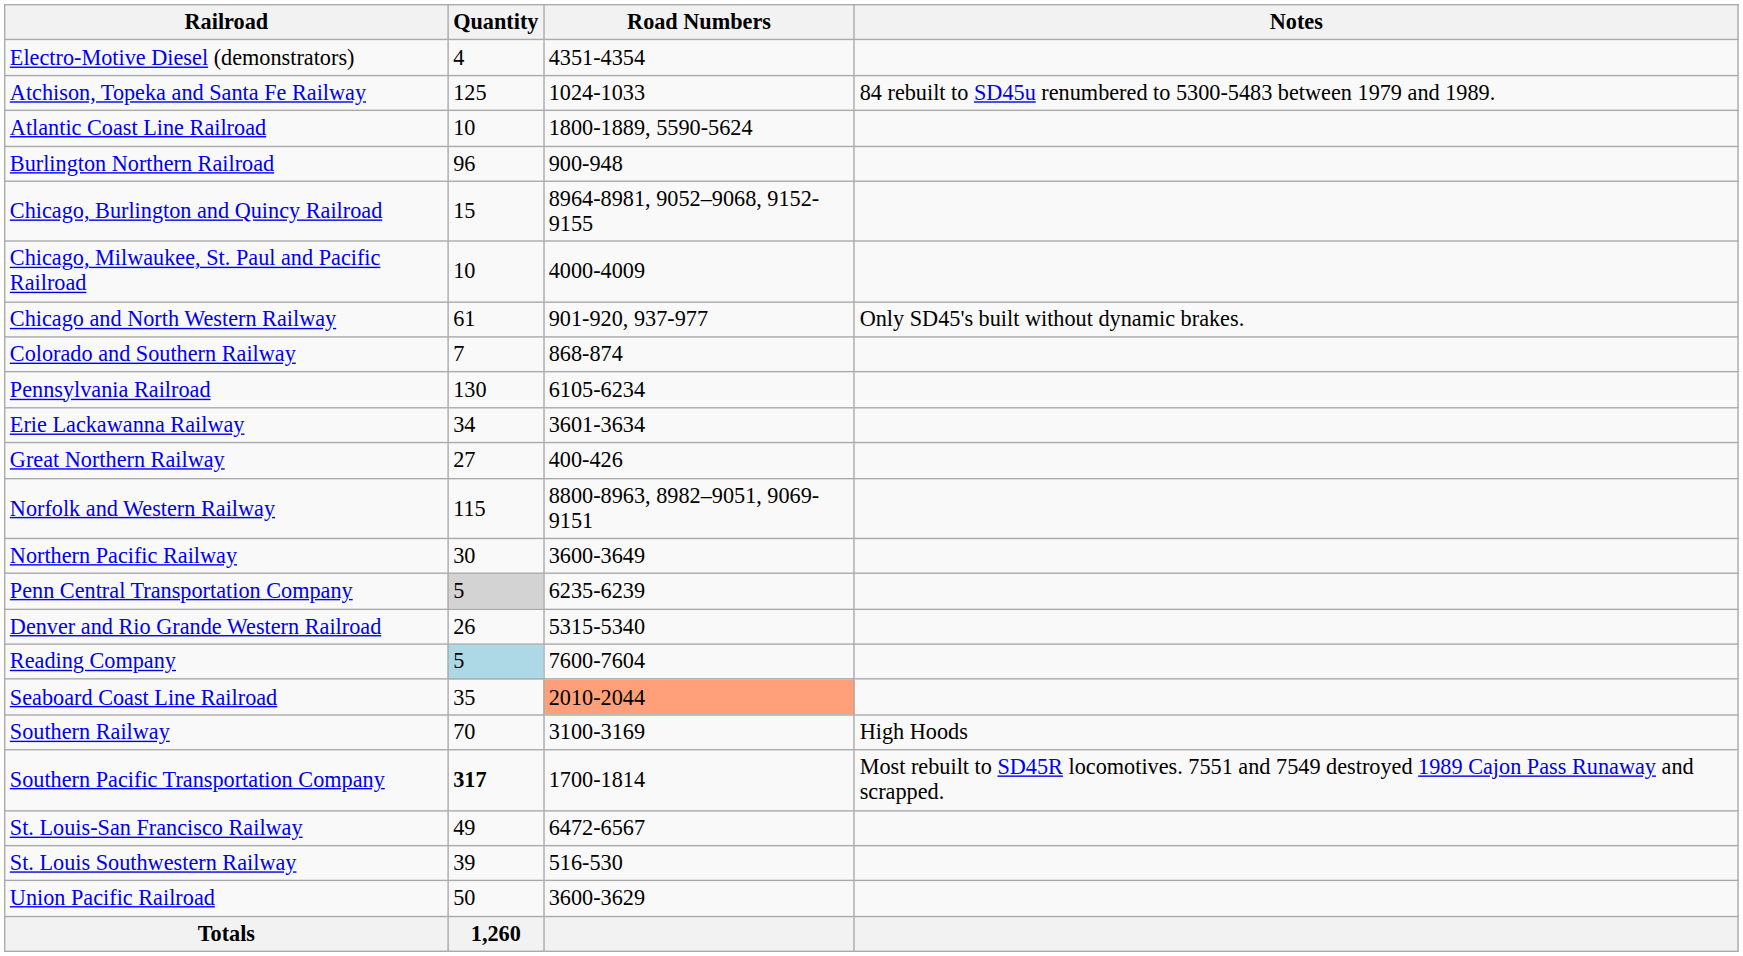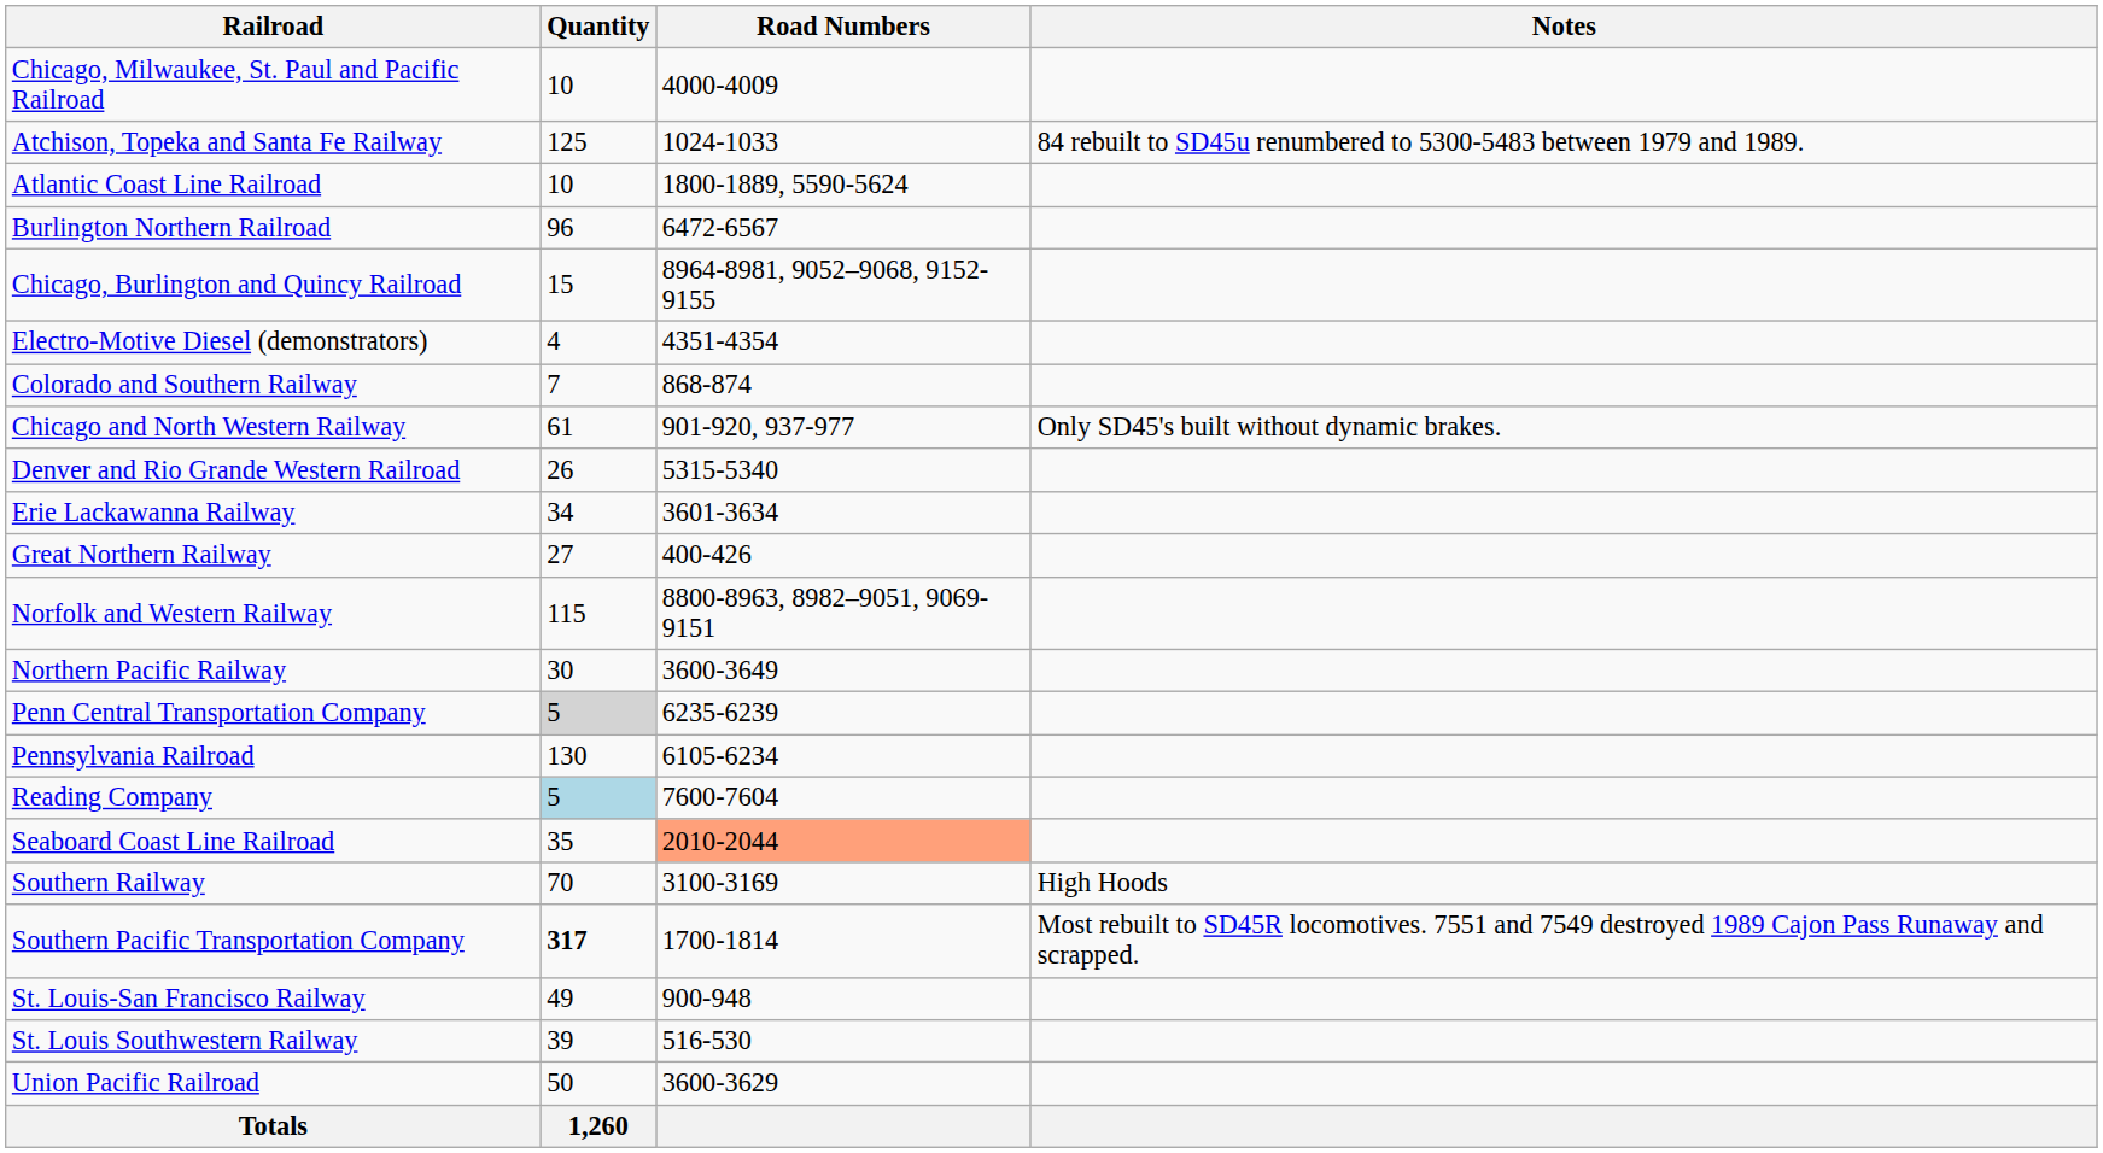 <table class="wikitable">
 <tr>
 <th>Railroad</th>
 <th>Quantity</th>
 <th>Road Numbers</th>
 <th>Notes</th>
 </tr>
 <tr>
-<td><a href='#'>Electro-Motive Diesel</a> (demonstrators)</td>
-<td>4</td>
-<td>4351-4354</td>
+<td><a href='#'>Chicago, Milwaukee, St. Paul and Pacific Railroad</a></td>
+<td>10</td>
+<td>4000-4009</td>
 <td></td>
 </tr>
 <tr>
 <td><a href='#'>Atchison, Topeka and Santa Fe Railway</a></td>
 <td>125</td>
 <td>1024-1033</td>
 <td>84 rebuilt to <a href='#'>SD45u</a> renumbered to 5300-5483 between 1979 and 1989.</td>
 </tr>
 <tr>
 <td><a href='#'>Atlantic Coast Line Railroad</a></td>
 <td>10</td>
 <td>1800-1889, 5590-5624</td>
 <td></td>
 </tr>
 <tr>
 <td><a href='#'>Burlington Northern Railroad</a></td>
 <td>96</td>
-<td>900-948</td>
+<td>6472-6567</td>
 <td></td>
 </tr>
 <tr>
 <td><a href='#'>Chicago, Burlington and Quincy Railroad</a></td>
 <td>15</td>
 <td>8964-8981, 9052–9068, 9152-9155</td>
 <td></td>
 </tr>
 <tr>
-<td><a href='#'>Chicago, Milwaukee, St. Paul and Pacific Railroad</a></td>
-<td>10</td>
-<td>4000-4009</td>
+<td><a href='#'>Electro-Motive Diesel</a> (demonstrators)</td>
+<td>4</td>
+<td>4351-4354</td>
+<td></td>
+</tr>
+<tr>
+<td><a href='#'>Colorado and Southern Railway</a></td>
+<td>7</td>
+<td>868-874</td>
 <td></td>
 </tr>
 <tr>
 <td><a href='#'>Chicago and North Western Railway</a></td>
 <td>61</td>
 <td>901-920, 937-977</td>
 <td>Only SD45's built without dynamic brakes.</td>
 </tr>
 <tr>
-<td><a href='#'>Colorado and Southern Railway</a></td>
-<td>7</td>
-<td>868-874</td>
-<td></td>
-</tr>
-<tr>
-<td><a href='#'>Pennsylvania Railroad</a></td>
-<td>130</td>
-<td>6105-6234</td>
+<td><a href='#'>Denver and Rio Grande Western Railroad</a></td>
+<td>26</td>
+<td>5315-5340</td>
 <td></td>
 </tr>
 <tr>
 <td><a href='#'>Erie Lackawanna Railway</a></td>
 <td>34</td>
 <td>3601-3634</td>
 <td></td>
 </tr>
 <tr>
 <td><a href='#'>Great Northern Railway</a></td>
 <td>27</td>
 <td>400-426</td>
 <td></td>
 </tr>
 <tr>
 <td><a href='#'>Norfolk and Western Railway</a></td>
 <td>115</td>
 <td>8800-8963, 8982–9051, 9069-9151</td>
 <td></td>
 </tr>
 <tr>
 <td><a href='#'>Northern Pacific Railway</a></td>
 <td>30</td>
 <td>3600-3649</td>
 <td></td>
 </tr>
 <tr>
 <td><a href='#'>Penn Central Transportation Company</a></td>
 <td style="background: lightgrey;">5</td>
 <td>6235-6239</td>
 <td></td>
 </tr>
 <tr>
-<td><a href='#'>Denver and Rio Grande Western Railroad</a></td>
-<td>26</td>
-<td>5315-5340</td>
+<td><a href='#'>Pennsylvania Railroad</a></td>
+<td>130</td>
+<td>6105-6234</td>
 <td></td>
 </tr>
 <tr>
 <td><a href='#'>Reading Company</a></td>
 <td style="background: lightblue;">5</td>
 <td>7600-7604</td>
 <td></td>
 </tr>
 <tr>
 <td><a href='#'>Seaboard Coast Line Railroad</a></td>
 <td>35</td>
 <td style="background: lightsalmon;">2010-2044</td>
 <td></td>
 </tr>
 <tr>
 <td><a href='#'>Southern Railway</a></td>
 <td>70</td>
 <td>3100-3169</td>
 <td>High Hoods</td>
 </tr>
 <tr>
 <td><a href='#'>Southern Pacific Transportation Company</a></td>
 <td><strong>317</strong></td>
 <td>1700-1814</td>
 <td>Most rebuilt to <a href='#'>SD45R</a> locomotives. 7551 and 7549 destroyed <a href='#'>1989 Cajon Pass Runaway</a> and scrapped.</td>
 </tr>
 <tr>
 <td><a href='#'>St. Louis-San Francisco Railway</a></td>
 <td>49</td>
-<td>6472-6567</td>
+<td>900-948</td>
 <td></td>
 </tr>
 <tr>
 <td><a href='#'>St. Louis Southwestern Railway</a></td>
 <td>39</td>
 <td>516-530</td>
 <td></td>
 </tr>
 <tr>
 <td><a href='#'>Union Pacific Railroad</a></td>
 <td>50</td>
 <td>3600-3629</td>
 <td></td>
 </tr>
 <tr>
 <th>Totals</th>
 <th>1,260</th>
 <th></th>
 <th></th>
 </tr>
 </table>
